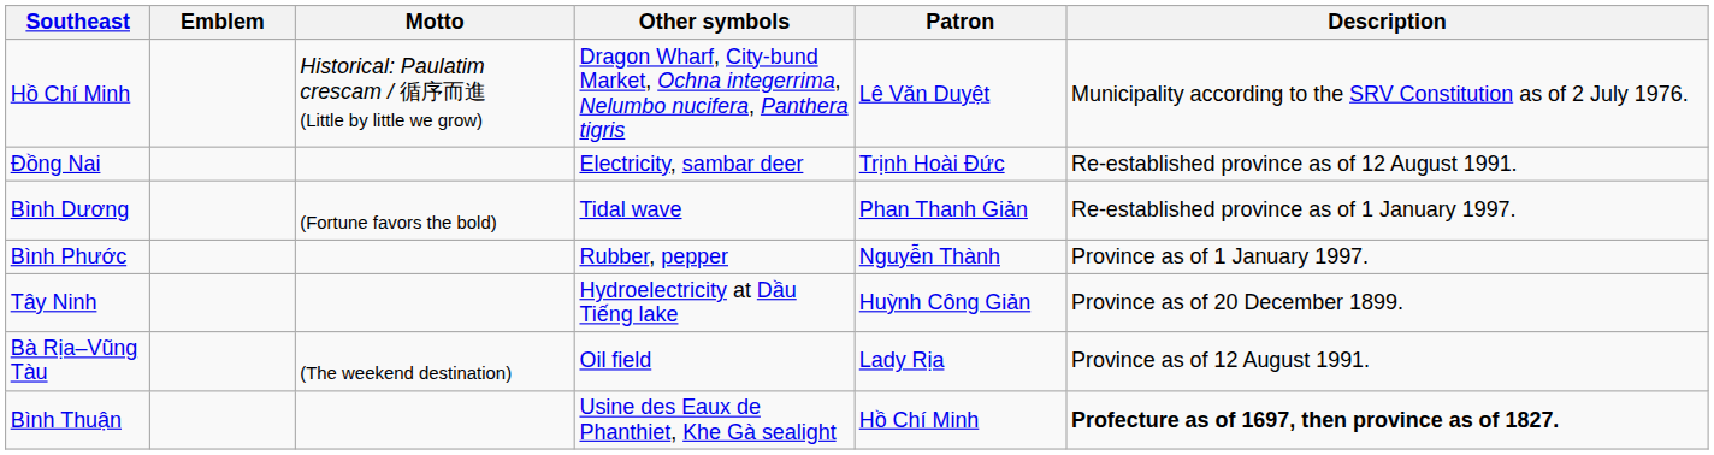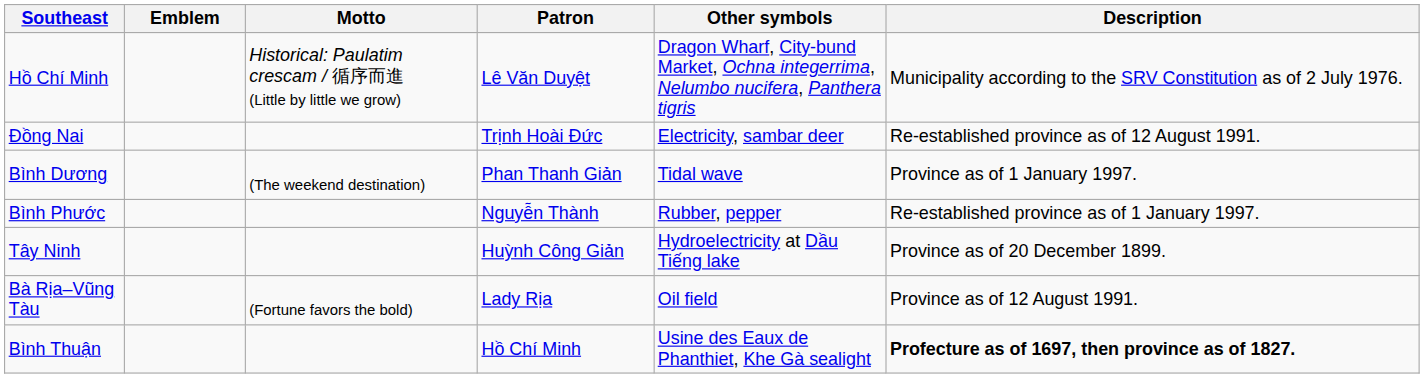 <table class="wikitable" style="width:100%">
 <tr>
 <th width="100px"><a href='#'>Southeast</a></th>
 <th width="100px">Emblem</th>
 <th width="200px">Motto</th>
+<th width="150px">Patron</th>
 <th width="200px">Other symbols</th>
-<th width="150px">Patron</th>
 <th style="min-width:100px">Description</th>
 </tr>
 <tr>
 <td><a href='#'>Hồ Chí Minh</a></td>
 <td></td>
 <td><em>Historical: Paulatim crescam</em> <em>/</em> 循序而進<br><small>(Little by little we grow)</small></td>
+<td><a href='#'>Lê Văn Duyệt</a></td>
 <td><a href='#'>Dragon Wharf</a>, <a href='#'>City-bund Market</a>, <em><a href='#'>Ochna integerrima</a></em>, <em><a href='#'>Nelumbo nucifera</a></em>, <em><a href='#'>Panthera tigris</a></em></td>
-<td><a href='#'>Lê Văn Duyệt</a></td>
 <td>Municipality according to the <a href='#'>SRV Constitution</a> as of 2 July 1976.</td>
 </tr>
 <tr>
 <td><a href='#'>Đồng Nai</a></td>
 <td></td>
 <td></td>
+<td><a href='#'>Trịnh Hoài Đức</a></td>
 <td><a href='#'>Electricity</a>, <a href='#'>sambar deer</a></td>
-<td><a href='#'>Trịnh Hoài Đức</a></td>
 <td>Re-established province as of 12 August 1991.</td>
 </tr>
 <tr>
 <td><a href='#'>Bình Dương</a></td>
 <td></td>
-<td><br><small>(Fortune favors the bold)</small></td>
+<td><br><small>(The weekend destination)</small></td>
+<td><a href='#'>Phan Thanh Giản</a></td>
 <td><a href='#'>Tidal wave</a></td>
-<td><a href='#'>Phan Thanh Giản</a></td>
-<td>Re-established province as of 1 January 1997.</td>
+<td>Province as of 1 January 1997.</td>
 </tr>
 <tr>
 <td><a href='#'>Bình Phước</a></td>
 <td></td>
 <td></td>
+<td><a href='#'>Nguyễn Thành</a></td>
 <td><a href='#'>Rubber</a>, <a href='#'>pepper</a></td>
-<td><a href='#'>Nguyễn Thành</a></td>
-<td>Province as of 1 January 1997.</td>
+<td>Re-established province as of 1 January 1997.</td>
 </tr>
 <tr>
 <td><a href='#'>Tây Ninh</a></td>
 <td></td>
 <td></td>
+<td><a href='#'>Huỳnh Công Giản</a></td>
 <td><a href='#'>Hydroelectricity</a> at <a href='#'>Dầu Tiếng lake</a></td>
-<td><a href='#'>Huỳnh Công Giản</a></td>
 <td>Province as of 20 December 1899.</td>
 </tr>
 <tr>
 <td><a href='#'>Bà Rịa–Vũng Tàu</a></td>
 <td></td>
-<td><br><small>(The weekend destination)</small></td>
+<td><br><small>(Fortune favors the bold)</small></td>
+<td><a href='#'>Lady Rịa</a></td>
 <td><a href='#'>Oil field</a></td>
-<td><a href='#'>Lady Rịa</a></td>
 <td>Province as of 12 August 1991.</td>
 </tr>
 <tr>
 <td><a href='#'>Bình Thuận</a></td>
 <td></td>
 <td></td>
+<td><a href='#'>Hồ Chí Minh</a></td>
 <td><a href='#'>Usine des Eaux de Phanthiet</a>, <a href='#'>Khe Gà sealight</a></td>
-<td><a href='#'>Hồ Chí Minh</a></td>
 <td><strong>Profecture as of 1697, then province as of 1827.</strong></td>
 </tr>
 </table>
